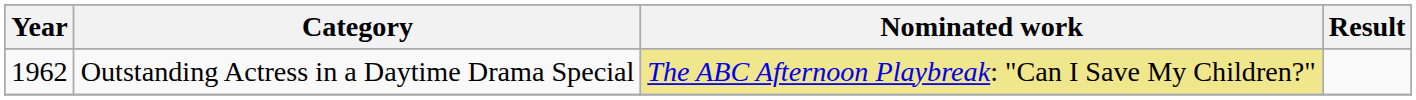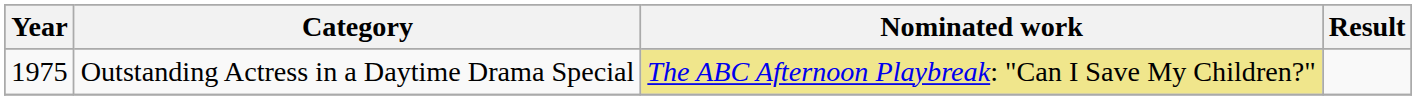 <table class="wikitable sortable">
 <tr>
 <th>Year</th>
 <th>Category</th>
 <th>Nominated work</th>
 <th>Result</th>
 </tr>
 <tr>
-<td>1962</td>
+<td>1975</td>
 <td>Outstanding Actress in a Daytime Drama Special</td>
 <td style="background: khaki;"><em><a href='#'>The ABC Afternoon Playbreak</a></em>: "Can I Save My Children?"</td>
 <td></td>
 </tr>
 <tr>
 </tr>
 </table>
